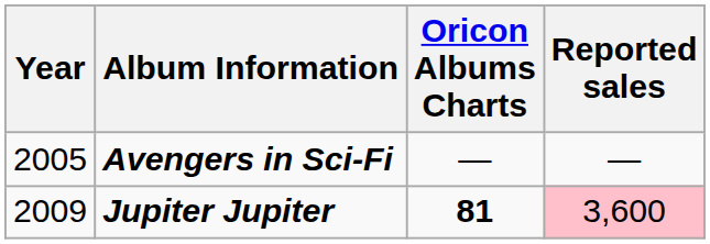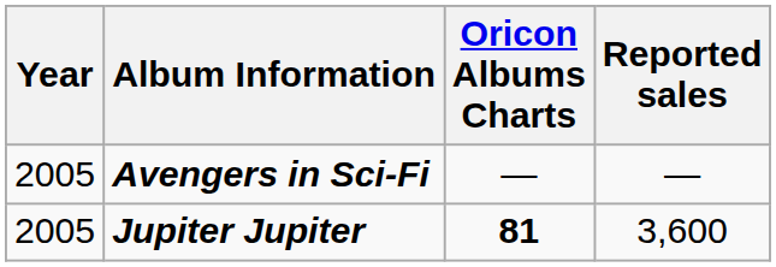 <table class="wikitable">
 <tr>
 <th rowspan="1">Year</th>
 <th rowspan="1">Album Information</th>
 <th colspan="1"><a href='#'>Oricon</a><br>Albums<br>Charts<br></th>
 <th colspan="1">Reported<br>sales<br></th>
 </tr>
 <tr>
 <td align="center">2005</td>
 <td><strong><em>Avengers in Sci-Fi</em></strong><br></td>
 <td align="center">—</td>
 <td align="center">—</td>
 </tr>
 <tr>
-<td align="center">2009</td>
+<td align="center">2005</td>
 <td><strong><em>Jupiter Jupiter</em></strong><br></td>
 <td align="center"><strong>81</strong></td>
-<td align="center" style="background: pink;">3,600</td>
+<td align="center">3,600</td>
 </tr>
 </table>
